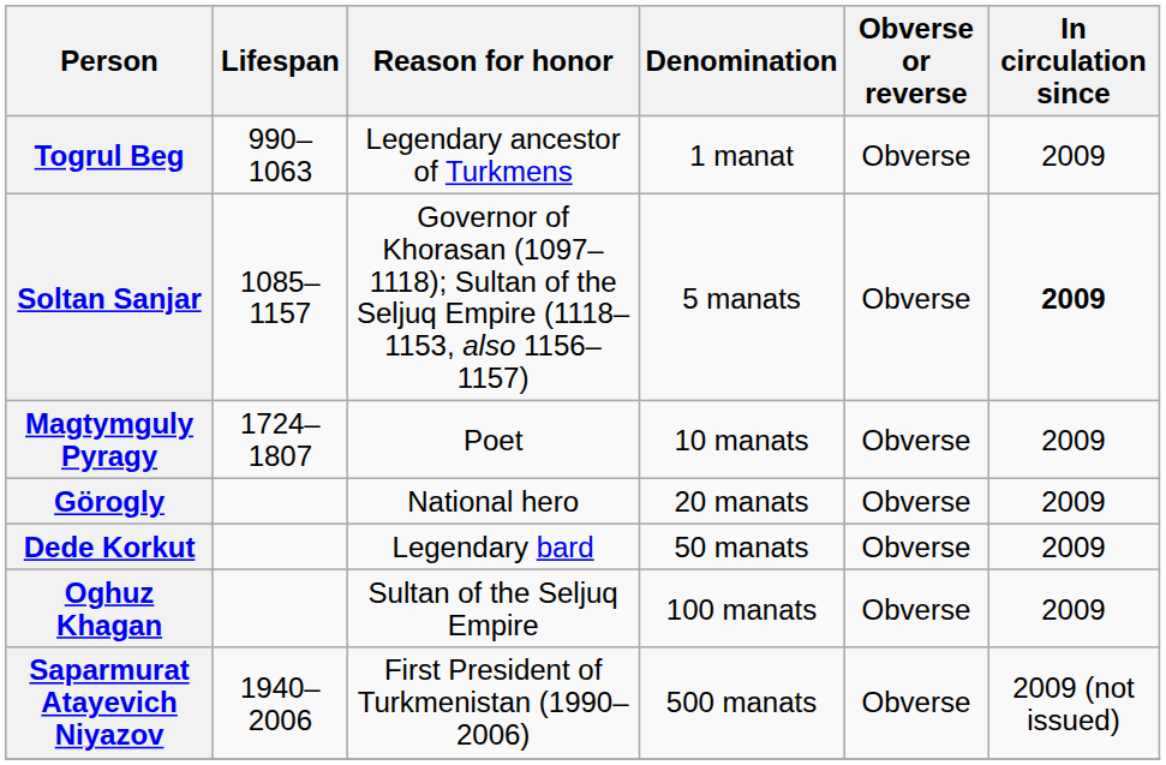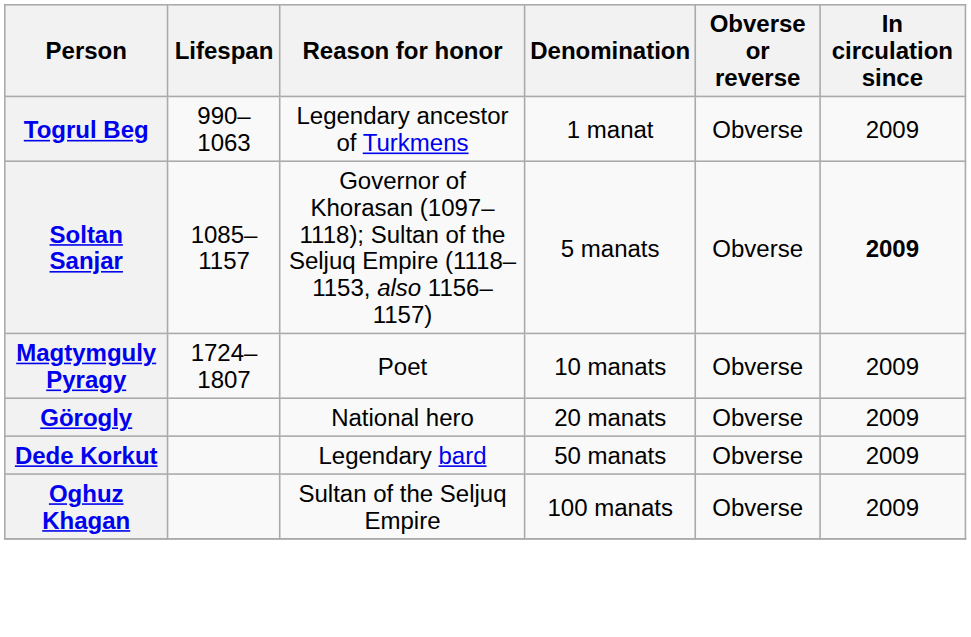 <table class="wikitable" style="font-size: 95%; text-align:center;">
 <tr>
 <th>Person</th>
 <th>Lifespan</th>
 <th>Reason for honor</th>
 <th>Denomination</th>
 <th>Obverse or reverse</th>
 <th>In circulation since</th>
 </tr>
 <tr>
 <th><a href='#'>Togrul Beg</a></th>
 <td>990–1063</td>
 <td>Legendary ancestor of <a href='#'>Turkmens</a></td>
 <td>1 manat</td>
 <td>Obverse</td>
 <td>2009</td>
 </tr>
 <tr>
 <th><a href='#'>Soltan Sanjar</a></th>
 <td>1085–1157</td>
 <td>Governor of Khorasan (1097–1118); Sultan of the Seljuq Empire (1118–1153, <em>also</em> 1156–1157)</td>
 <td>5 manats</td>
 <td>Obverse</td>
 <td><strong>2009</strong></td>
 </tr>
 <tr>
 <th><a href='#'>Magtymguly Pyragy</a></th>
 <td>1724–1807</td>
 <td>Poet</td>
 <td>10 manats</td>
 <td>Obverse</td>
 <td>2009</td>
 </tr>
 <tr>
 <th><a href='#'>Görogly</a></th>
 <td></td>
 <td>National hero</td>
 <td>20 manats</td>
 <td>Obverse</td>
 <td>2009</td>
 </tr>
 <tr>
 <th><a href='#'>Dede Korkut</a></th>
 <td></td>
 <td>Legendary <a href='#'>bard</a></td>
 <td>50 manats</td>
 <td>Obverse</td>
 <td>2009</td>
 </tr>
 <tr>
 <th><a href='#'>Oghuz Khagan</a></th>
 <td></td>
 <td>Sultan of the Seljuq Empire</td>
 <td>100 manats</td>
 <td>Obverse</td>
 <td>2009</td>
 </tr>
 <tr>
-<th><a href='#'>Saparmurat Atayevich Niyazov</a></th>
-<td>1940–2006</td>
-<td>First President of Turkmenistan (1990–2006)</td>
-<td>500 manats</td>
-<td>Obverse</td>
-<td>2009 (not issued)</td>
-</tr>
-<tr>
 </tr>
 </table>
